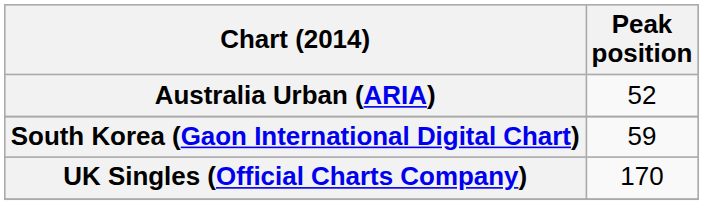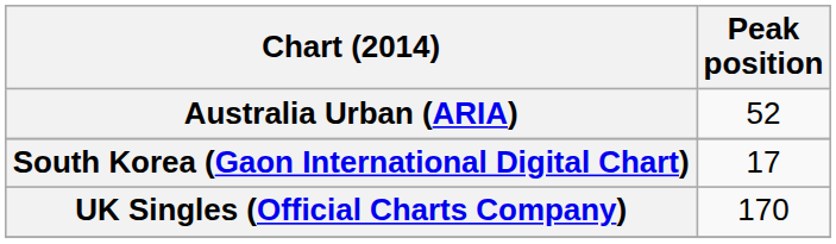 <table class="wikitable sortable plainrowheaders">
 <tr>
 <th>Chart (2014)</th>
 <th>Peak<br>position</th>
 </tr>
 <tr>
 <th scope="row">Australia Urban (<a href='#'>ARIA</a>)</th>
 <td style="text-align:center;">52</td>
 </tr>
 <tr>
 </tr>
 <tr>
 </tr>
 <tr>
 <th scope="row">South Korea (<a href='#'>Gaon International Digital Chart</a>)</th>
-<td style="text-align:center;">59</td>
+<td style="text-align:center;">17</td>
 </tr>
 <tr>
 <th scope="row">UK Singles (<a href='#'>Official Charts Company</a>)</th>
 <td style="text-align:center;">170</td>
 </tr>
 <tr>
 </tr>
 <tr>
 </tr>
 <tr>
 </tr>
 <tr>
 </tr>
 </table>
